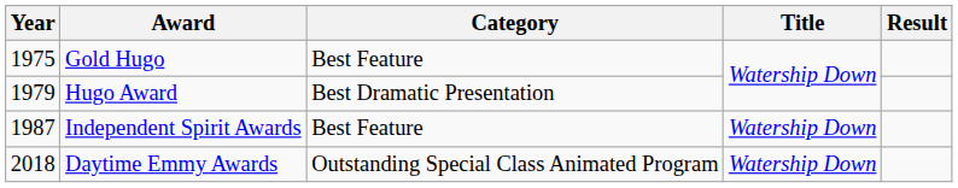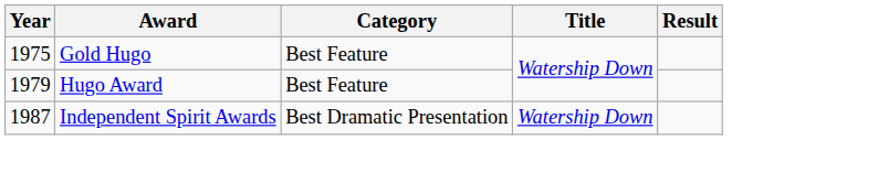 <table class="wikitable">
 <tr>
 <th>Year</th>
 <th>Award</th>
 <th>Category</th>
 <th>Title</th>
 <th>Result</th>
 </tr>
 <tr>
 <td>1975</td>
 <td><a href='#'>Gold Hugo</a></td>
 <td>Best Feature</td>
 <td rowspan="2"><em><a href='#'>Watership Down</a></em></td>
 <td></td>
 </tr>
 <tr>
 <td>1979</td>
 <td><a href='#'>Hugo Award</a></td>
-<td>Best Dramatic Presentation</td>
+<td>Best Feature</td>
 <td></td>
 </tr>
 <tr>
 <td>1987</td>
 <td><a href='#'>Independent Spirit Awards</a></td>
-<td>Best Feature</td>
-<td><em><a href='#'>Watership Down</a></em></td>
-<td></td>
-</tr>
-<tr>
-<td>2018</td>
-<td><a href='#'>Daytime Emmy Awards</a></td>
-<td>Outstanding Special Class Animated Program</td>
+<td>Best Dramatic Presentation</td>
 <td><em><a href='#'>Watership Down</a></em></td>
 <td></td>
 </tr>
 </table>
